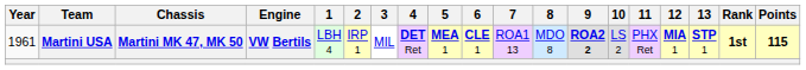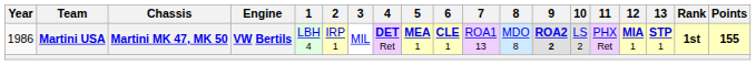 <table class="wikitable" style="text-align:center; font-size:90%">
 <tr>
 <th>Year</th>
 <th>Team</th>
 <th>Chassis</th>
 <th>Engine</th>
 <th>1</th>
 <th>2</th>
 <th>3</th>
 <th>4</th>
 <th>5</th>
 <th>6</th>
 <th>7</th>
 <th>8</th>
 <th>9</th>
 <th>10</th>
 <th>11</th>
 <th>12</th>
 <th>13</th>
 <th>Rank</th>
 <th>Points</th>
 </tr>
 <tr>
-<td>1961</td>
+<td>1986</td>
 <th><a href='#'>Martini USA</a></th>
 <th><a href='#'>Martini MK 47, MK 50</a></th>
 <th><a href='#'>VW</a> <a href='#'>Bertils</a></th>
 <td style="background:#DFFFDF;"><a href='#'>LBH</a><br><small>4</small></td>
 <td style="background:#FFFFBF;"><a href='#'>IRP</a><br><small>1</small></td>
 <td style="background:#FFFFFF;"><a href='#'>MIL</a><br><small></small></td>
 <td style="background:#EFCFFF;"><strong><a href='#'>DET</a></strong><br><small>Ret</small></td>
 <td style="background:#FFFFBF;"><strong><a href='#'>MEA</a></strong><br><small>1</small></td>
 <td style="background:#FFFFBF;"><strong><a href='#'>CLE</a></strong><br><small>1</small></td>
 <td style="background:#EFCFFF;"><a href='#'>ROA1</a><br><small>13</small></td>
 <td style="background:#CFEAFF;"><a href='#'>MDO</a><br><small>8</small></td>
 <td style="background:#DFDFDF;"><strong><a href='#'>ROA2</a><br><small>2</small></strong></td>
 <td style="background:#DFDFDF;"><a href='#'>LS</a><br><small>2</small></td>
 <td style="background:#EFCFFF;"><a href='#'>PHX</a><br><small>Ret</small></td>
 <td style="background:#FFFFBF;"><strong><a href='#'>MIA</a></strong><br><small>1</small></td>
 <td style="background:#FFFFBF;"><strong><a href='#'>STP</a></strong><br><small>1</small></td>
 <td style="background:#FFFFBF;"><strong>1st</strong></td>
-<td style="background:#FFFFBF;"><strong>115</strong></td>
+<td style="background:#FFFFBF;"><strong>155</strong></td>
 </tr>
 <tr>
 <th colspan="19"></th>
 </tr>
 </table>
